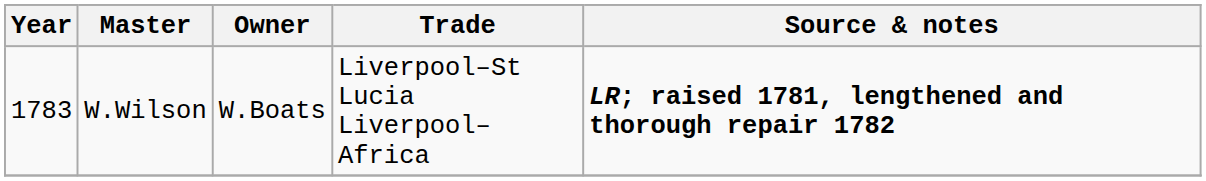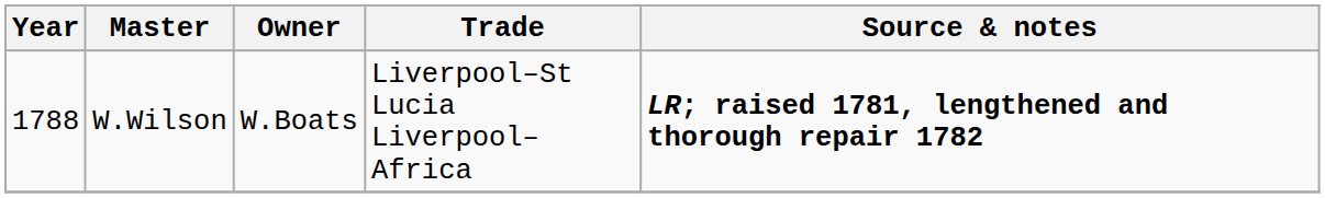 <table class=" wikitable">
 <tr>
 <th>Year</th>
 <th>Master</th>
 <th>Owner</th>
 <th>Trade</th>
 <th>Source & notes</th>
 </tr>
 <tr>
-<td>1783</td>
+<td>1788</td>
 <td>W.Wilson</td>
 <td>W.Boats</td>
 <td>Liverpool–St Lucia<br>Liverpool–Africa</td>
 <td><strong><em>LR</em>; raised 1781, lengthened and thorough repair 1782</strong></td>
 </tr>
 <tr>
 </tr>
 </table>
